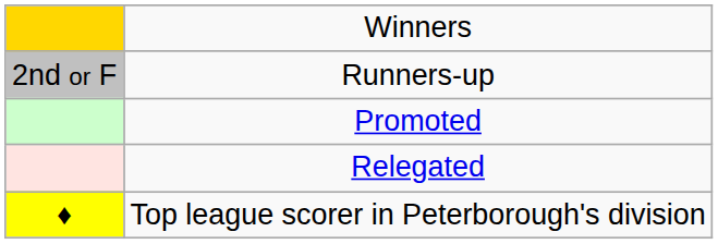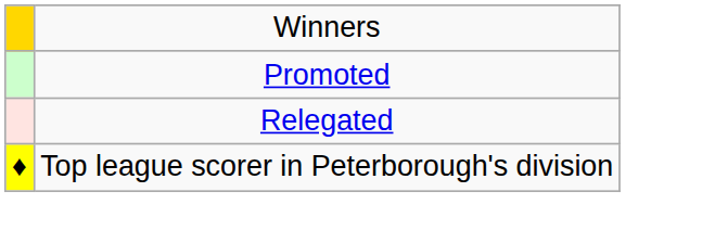 <table class="wikitable" style="text-align:center">
 <tr>
 <td style=background:gold></td>
 <td>Winners</td>
-</tr>
-<tr>
-<td style=background:silver>2nd <small>or</small> F</td>
-<td>Runners-up</td>
 </tr>
 <tr>
 <td style=background:#cfc></td>
 <td><a href='#'>Promoted</a></td>
 </tr>
 <tr>
 <td style=background:MistyRose></td>
 <td><a href='#'>Relegated</a></td>
 </tr>
 <tr>
 <td style=background:yellow>♦</td>
 <td>Top league scorer in Peterborough's division</td>
 </tr>
 </table>
